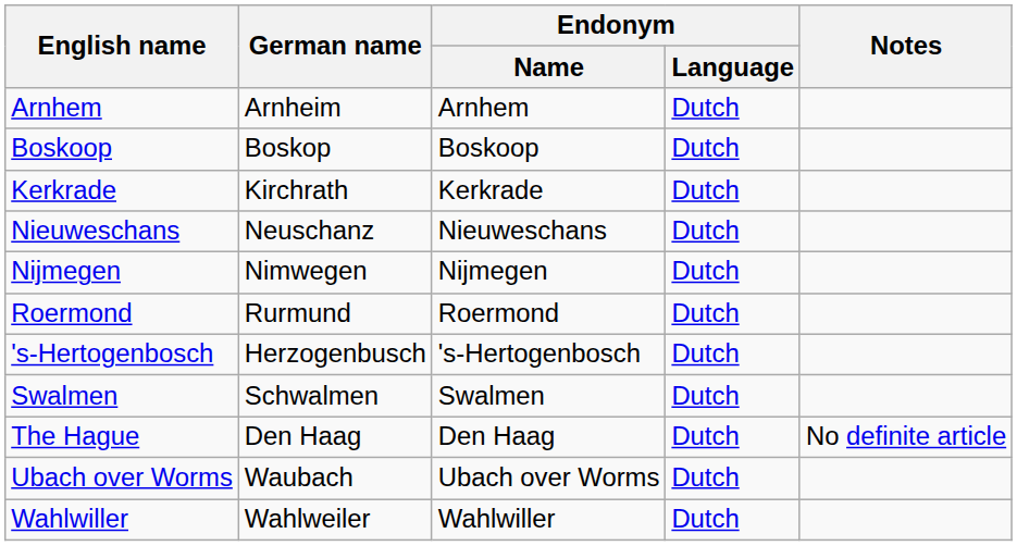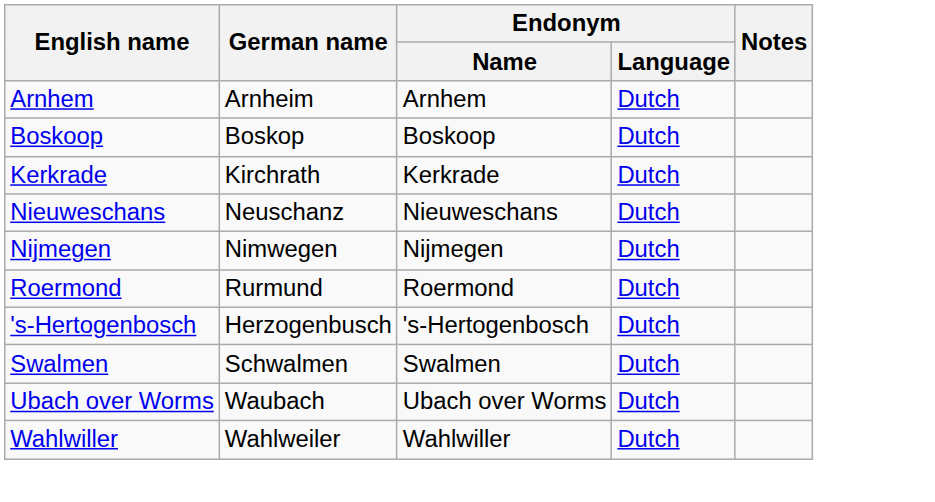 <table class="wikitable sortable mw-collapsible">
 <tr>
 <th rowspan="2">English name</th>
 <th rowspan="2">German name</th>
 <th colspan="2">Endonym</th>
 <th rowspan="2">Notes</th>
 </tr>
 <tr>
 <th>Name</th>
 <th>Language</th>
 </tr>
 <tr>
 <td><a href='#'>Arnhem</a></td>
 <td>Arnheim</td>
 <td>Arnhem</td>
 <td><a href='#'>Dutch</a></td>
 <td></td>
 </tr>
 <tr>
 <td><a href='#'>Boskoop</a></td>
 <td>Boskop</td>
 <td>Boskoop</td>
 <td><a href='#'>Dutch</a></td>
 <td></td>
 </tr>
 <tr>
 <td><a href='#'>Kerkrade</a></td>
 <td>Kirchrath</td>
 <td>Kerkrade</td>
 <td><a href='#'>Dutch</a></td>
 <td></td>
 </tr>
 <tr>
 <td><a href='#'>Nieuweschans</a></td>
 <td>Neuschanz</td>
 <td>Nieuweschans</td>
 <td><a href='#'>Dutch</a></td>
 <td></td>
 </tr>
 <tr>
 <td><a href='#'>Nijmegen</a></td>
 <td>Nimwegen</td>
 <td>Nijmegen</td>
 <td><a href='#'>Dutch</a></td>
 <td></td>
 </tr>
 <tr>
 <td><a href='#'>Roermond</a></td>
 <td>Rurmund</td>
 <td>Roermond</td>
 <td><a href='#'>Dutch</a></td>
 <td></td>
 </tr>
 <tr>
 <td><a href='#'>'s-Hertogenbosch</a></td>
 <td>Herzogenbusch</td>
 <td>'s-Hertogenbosch</td>
 <td><a href='#'>Dutch</a></td>
 <td></td>
 </tr>
 <tr>
 <td><a href='#'>Swalmen</a></td>
 <td>Schwalmen</td>
 <td>Swalmen</td>
 <td><a href='#'>Dutch</a></td>
 <td></td>
 </tr>
 <tr>
-<td><a href='#'>The Hague</a></td>
-<td>Den Haag</td>
-<td>Den Haag</td>
-<td><a href='#'>Dutch</a></td>
-<td>No <a href='#'>definite article</a></td>
-</tr>
-<tr>
 <td><a href='#'>Ubach over Worms</a></td>
 <td>Waubach</td>
 <td>Ubach over Worms</td>
 <td><a href='#'>Dutch</a></td>
 <td></td>
 </tr>
 <tr>
 <td><a href='#'>Wahlwiller</a></td>
 <td>Wahlweiler</td>
 <td>Wahlwiller</td>
 <td><a href='#'>Dutch</a></td>
 <td></td>
 </tr>
 </table>
